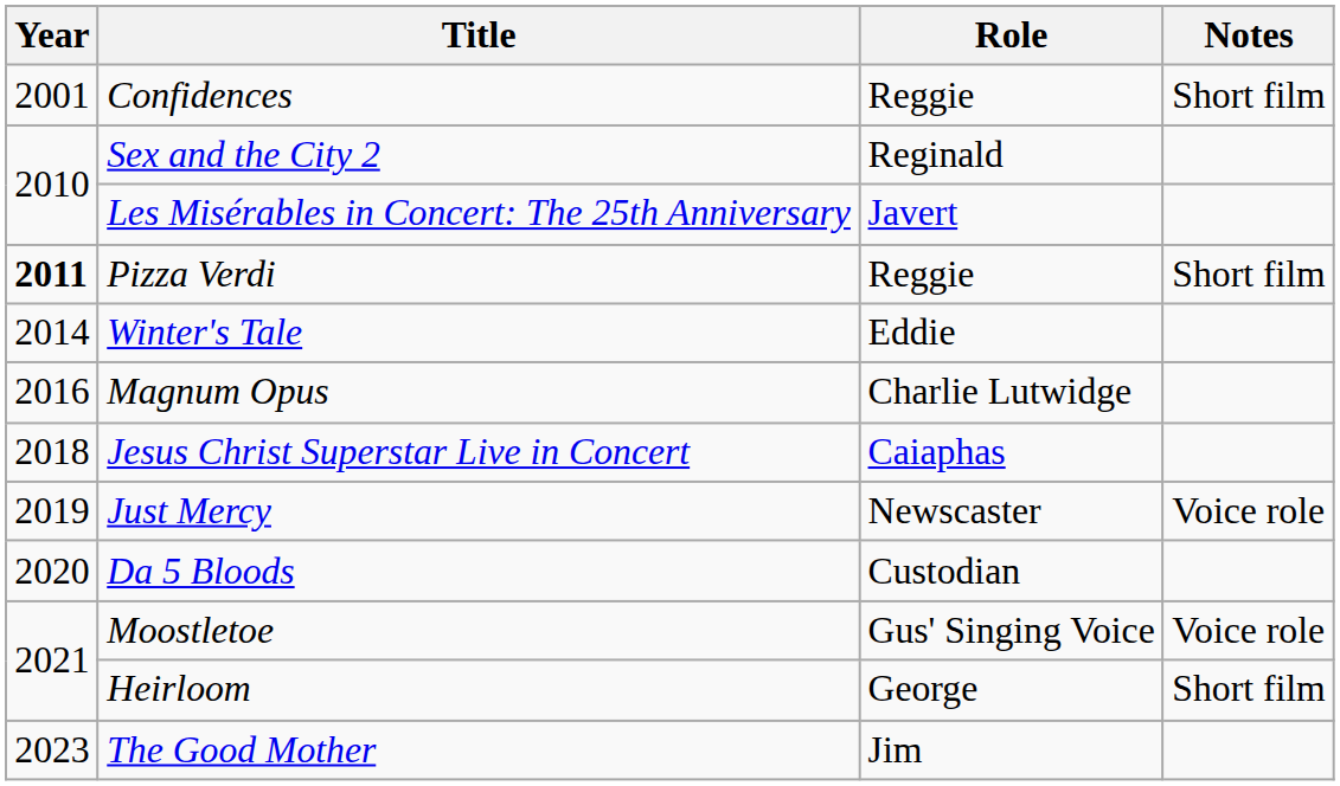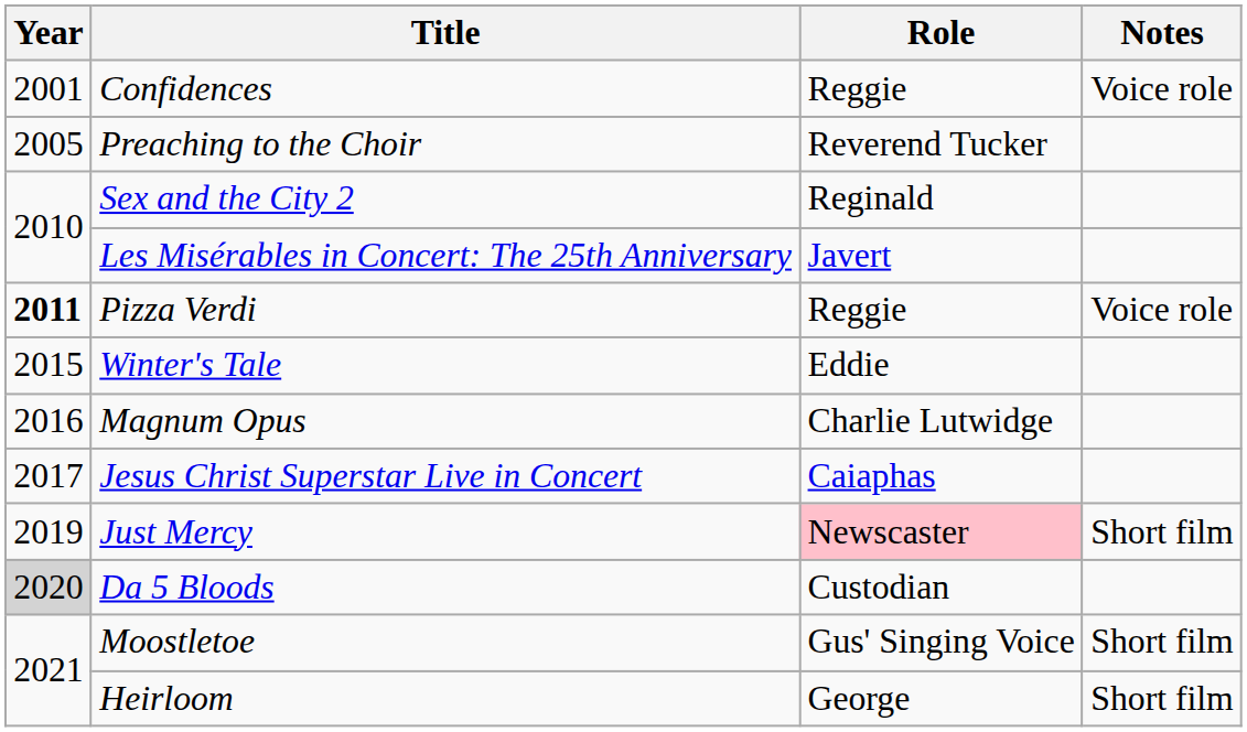 <table class="wikitable sortable">
 <tr>
 <th scope="col">Year</th>
 <th scope="col">Title</th>
 <th scope="col">Role</th>
 <th>Notes</th>
 </tr>
 <tr>
 <td>2001</td>
 <td><em>Confidences</em></td>
 <td>Reggie</td>
-<td>Short film</td>
+<td>Voice role</td>
+</tr>
+<tr>
+<td>2005</td>
+<td><em>Preaching to the Choir</em></td>
+<td>Reverend Tucker</td>
+<td></td>
 </tr>
 <tr>
 <td rowspan="2">2010</td>
 <td><em><a href='#'>Sex and the City 2</a></em></td>
 <td>Reginald</td>
 <td></td>
 </tr>
 <tr>
 <td><em><a href='#'>Les Misérables in Concert: The 25th Anniversary</a></em></td>
 <td><a href='#'>Javert</a></td>
 <td></td>
 </tr>
 <tr>
 <td><strong>2011</strong></td>
 <td><em>Pizza Verdi</em></td>
 <td>Reggie</td>
-<td>Short film</td>
+<td>Voice role</td>
 </tr>
 <tr>
-<td>2014</td>
+<td>2015</td>
 <td><em><a href='#'>Winter's Tale</a></em></td>
 <td>Eddie</td>
 <td></td>
 </tr>
 <tr>
 <td>2016</td>
 <td><em>Magnum Opus</em></td>
 <td>Charlie Lutwidge</td>
 <td></td>
 </tr>
 <tr>
-<td>2018</td>
+<td>2017</td>
 <td><em><a href='#'>Jesus Christ Superstar Live in Concert</a></em></td>
 <td><a href='#'>Caiaphas</a></td>
 <td></td>
 </tr>
 <tr>
 <td>2019</td>
 <td><em><a href='#'>Just Mercy</a></em></td>
-<td>Newscaster</td>
-<td>Voice role</td>
+<td style="background: pink;">Newscaster</td>
+<td>Short film</td>
 </tr>
 <tr>
-<td>2020</td>
+<td style="background: lightgrey;">2020</td>
 <td><em><a href='#'>Da 5 Bloods</a></em></td>
 <td>Custodian</td>
 <td></td>
 </tr>
 <tr>
 <td rowspan="2">2021</td>
 <td><em>Moostletoe</em></td>
 <td>Gus' Singing Voice</td>
-<td>Voice role</td>
+<td>Short film</td>
 </tr>
 <tr>
 <td><em>Heirloom</em></td>
 <td>George</td>
 <td>Short film</td>
 </tr>
-<tr>
-<td>2023</td>
-<td><em><a href='#'>The Good Mother</a></em></td>
-<td>Jim</td>
-<td></td>
-</tr>
 </table>
